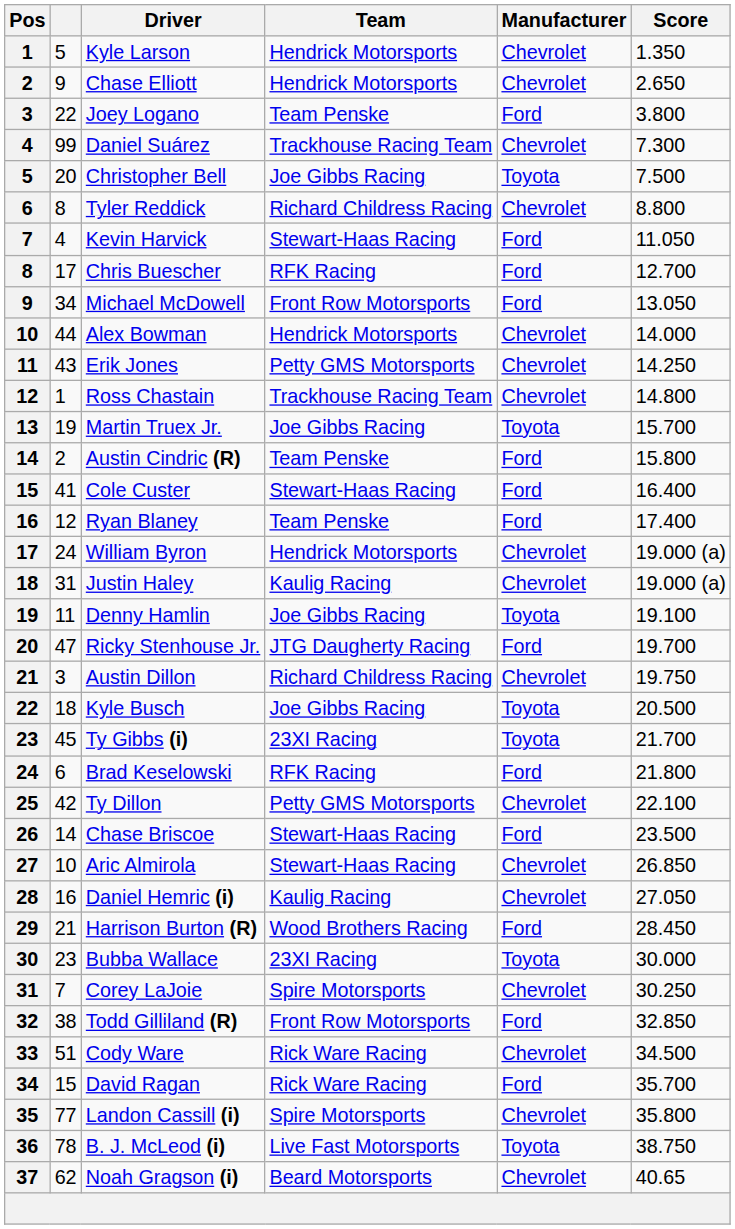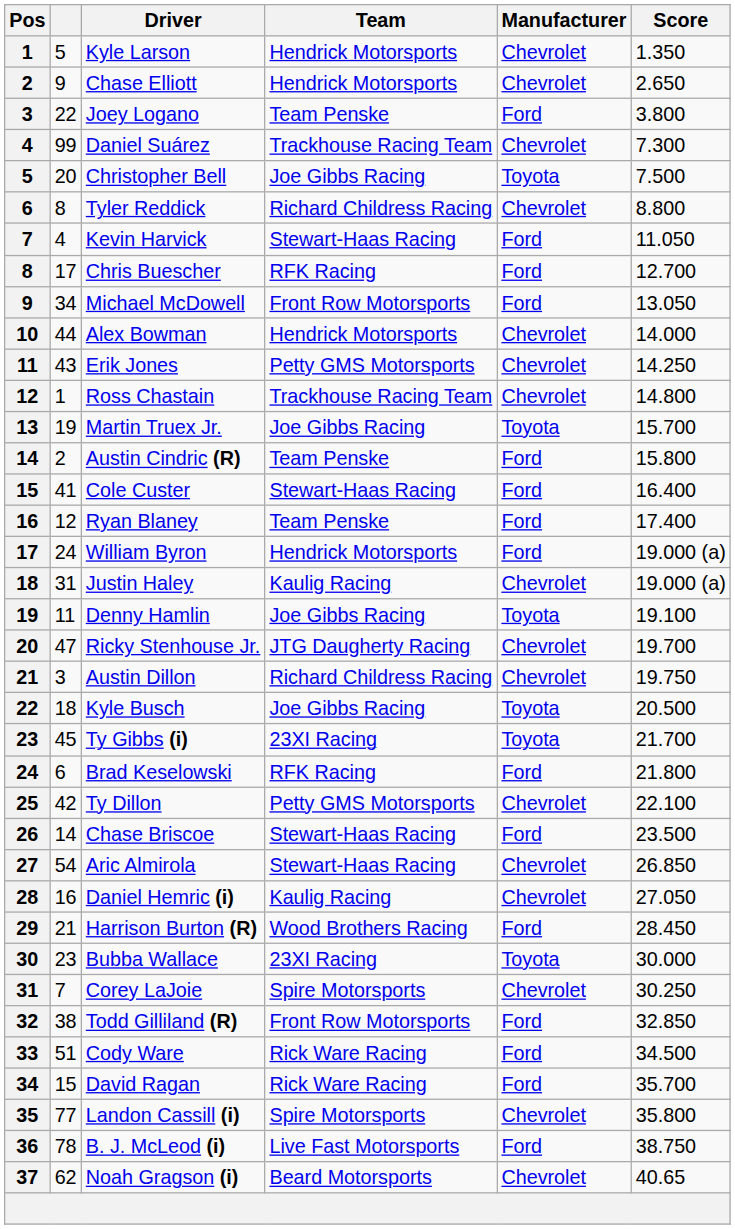 <table class="wikitable" style="font-size:95%">
 <tr>
 <th>Pos</th>
 <th></th>
 <th>Driver</th>
 <th>Team</th>
 <th>Manufacturer</th>
 <th>Score</th>
 </tr>
 <tr>
 <th>1</th>
 <td>5</td>
 <td><a href='#'>Kyle Larson</a></td>
 <td><a href='#'>Hendrick Motorsports</a></td>
 <td><a href='#'>Chevrolet</a></td>
 <td>1.350</td>
 </tr>
 <tr>
 <th>2</th>
 <td>9</td>
 <td><a href='#'>Chase Elliott</a></td>
 <td><a href='#'>Hendrick Motorsports</a></td>
 <td><a href='#'>Chevrolet</a></td>
 <td>2.650</td>
 </tr>
 <tr>
 <th>3</th>
 <td>22</td>
 <td><a href='#'>Joey Logano</a></td>
 <td><a href='#'>Team Penske</a></td>
 <td><a href='#'>Ford</a></td>
 <td>3.800</td>
 </tr>
 <tr>
 <th>4</th>
 <td>99</td>
 <td><a href='#'>Daniel Suárez</a></td>
 <td><a href='#'>Trackhouse Racing Team</a></td>
 <td><a href='#'>Chevrolet</a></td>
 <td>7.300</td>
 </tr>
 <tr>
 <th>5</th>
 <td>20</td>
 <td><a href='#'>Christopher Bell</a></td>
 <td><a href='#'>Joe Gibbs Racing</a></td>
 <td><a href='#'>Toyota</a></td>
 <td>7.500</td>
 </tr>
 <tr>
 <th>6</th>
 <td>8</td>
 <td><a href='#'>Tyler Reddick</a></td>
 <td><a href='#'>Richard Childress Racing</a></td>
 <td><a href='#'>Chevrolet</a></td>
 <td>8.800</td>
 </tr>
 <tr>
 <th>7</th>
 <td>4</td>
 <td><a href='#'>Kevin Harvick</a></td>
 <td><a href='#'>Stewart-Haas Racing</a></td>
 <td><a href='#'>Ford</a></td>
 <td>11.050</td>
 </tr>
 <tr>
 <th>8</th>
 <td>17</td>
 <td><a href='#'>Chris Buescher</a></td>
 <td><a href='#'>RFK Racing</a></td>
 <td><a href='#'>Ford</a></td>
 <td>12.700</td>
 </tr>
 <tr>
 <th>9</th>
 <td>34</td>
 <td><a href='#'>Michael McDowell</a></td>
 <td><a href='#'>Front Row Motorsports</a></td>
 <td><a href='#'>Ford</a></td>
 <td>13.050</td>
 </tr>
 <tr>
 <th>10</th>
 <td>44</td>
 <td><a href='#'>Alex Bowman</a></td>
 <td><a href='#'>Hendrick Motorsports</a></td>
 <td><a href='#'>Chevrolet</a></td>
 <td>14.000</td>
 </tr>
 <tr>
 <th>11</th>
 <td>43</td>
 <td><a href='#'>Erik Jones</a></td>
 <td><a href='#'>Petty GMS Motorsports</a></td>
 <td><a href='#'>Chevrolet</a></td>
 <td>14.250</td>
 </tr>
 <tr>
 <th>12</th>
 <td>1</td>
 <td><a href='#'>Ross Chastain</a></td>
 <td><a href='#'>Trackhouse Racing Team</a></td>
 <td><a href='#'>Chevrolet</a></td>
 <td>14.800</td>
 </tr>
 <tr>
 <th>13</th>
 <td>19</td>
 <td><a href='#'>Martin Truex Jr.</a></td>
 <td><a href='#'>Joe Gibbs Racing</a></td>
 <td><a href='#'>Toyota</a></td>
 <td>15.700</td>
 </tr>
 <tr>
 <th>14</th>
 <td>2</td>
 <td><a href='#'>Austin Cindric</a> <strong>(R)</strong></td>
 <td><a href='#'>Team Penske</a></td>
 <td><a href='#'>Ford</a></td>
 <td>15.800</td>
 </tr>
 <tr>
 <th>15</th>
 <td>41</td>
 <td><a href='#'>Cole Custer</a></td>
 <td><a href='#'>Stewart-Haas Racing</a></td>
 <td><a href='#'>Ford</a></td>
 <td>16.400</td>
 </tr>
 <tr>
 <th>16</th>
 <td>12</td>
 <td><a href='#'>Ryan Blaney</a></td>
 <td><a href='#'>Team Penske</a></td>
 <td><a href='#'>Ford</a></td>
 <td>17.400</td>
 </tr>
 <tr>
 <th>17</th>
 <td>24</td>
 <td><a href='#'>William Byron</a></td>
 <td><a href='#'>Hendrick Motorsports</a></td>
-<td><a href='#'>Chevrolet</a></td>
+<td><a href='#'>Ford</a></td>
 <td>19.000 (a)</td>
 </tr>
 <tr>
 <th>18</th>
 <td>31</td>
 <td><a href='#'>Justin Haley</a></td>
 <td><a href='#'>Kaulig Racing</a></td>
 <td><a href='#'>Chevrolet</a></td>
 <td>19.000 (a)</td>
 </tr>
 <tr>
 <th>19</th>
 <td>11</td>
 <td><a href='#'>Denny Hamlin</a></td>
 <td><a href='#'>Joe Gibbs Racing</a></td>
 <td><a href='#'>Toyota</a></td>
 <td>19.100</td>
 </tr>
 <tr>
 <th>20</th>
 <td>47</td>
 <td><a href='#'>Ricky Stenhouse Jr.</a></td>
 <td><a href='#'>JTG Daugherty Racing</a></td>
-<td><a href='#'>Ford</a></td>
+<td><a href='#'>Chevrolet</a></td>
 <td>19.700</td>
 </tr>
 <tr>
 <th>21</th>
 <td>3</td>
 <td><a href='#'>Austin Dillon</a></td>
 <td><a href='#'>Richard Childress Racing</a></td>
 <td><a href='#'>Chevrolet</a></td>
 <td>19.750</td>
 </tr>
 <tr>
 <th>22</th>
 <td>18</td>
 <td><a href='#'>Kyle Busch</a></td>
 <td><a href='#'>Joe Gibbs Racing</a></td>
 <td><a href='#'>Toyota</a></td>
 <td>20.500</td>
 </tr>
 <tr>
 <th>23</th>
 <td>45</td>
 <td><a href='#'>Ty Gibbs</a> <strong>(i)</strong></td>
 <td><a href='#'>23XI Racing</a></td>
 <td><a href='#'>Toyota</a></td>
 <td>21.700</td>
 </tr>
 <tr>
 <th>24</th>
 <td>6</td>
 <td><a href='#'>Brad Keselowski</a></td>
 <td><a href='#'>RFK Racing</a></td>
 <td><a href='#'>Ford</a></td>
 <td>21.800</td>
 </tr>
 <tr>
 <th>25</th>
 <td>42</td>
 <td><a href='#'>Ty Dillon</a></td>
 <td><a href='#'>Petty GMS Motorsports</a></td>
 <td><a href='#'>Chevrolet</a></td>
 <td>22.100</td>
 </tr>
 <tr>
 <th>26</th>
 <td>14</td>
 <td><a href='#'>Chase Briscoe</a></td>
 <td><a href='#'>Stewart-Haas Racing</a></td>
 <td><a href='#'>Ford</a></td>
 <td>23.500</td>
 </tr>
 <tr>
 <th>27</th>
-<td>10</td>
+<td>54</td>
 <td><a href='#'>Aric Almirola</a></td>
 <td><a href='#'>Stewart-Haas Racing</a></td>
 <td><a href='#'>Chevrolet</a></td>
 <td>26.850</td>
 </tr>
 <tr>
 <th>28</th>
 <td>16</td>
 <td><a href='#'>Daniel Hemric</a> <strong>(i)</strong></td>
 <td><a href='#'>Kaulig Racing</a></td>
 <td><a href='#'>Chevrolet</a></td>
 <td>27.050</td>
 </tr>
 <tr>
 <th>29</th>
 <td>21</td>
 <td><a href='#'>Harrison Burton</a> <strong>(R)</strong></td>
 <td><a href='#'>Wood Brothers Racing</a></td>
 <td><a href='#'>Ford</a></td>
 <td>28.450</td>
 </tr>
 <tr>
 <th>30</th>
 <td>23</td>
 <td><a href='#'>Bubba Wallace</a></td>
 <td><a href='#'>23XI Racing</a></td>
 <td><a href='#'>Toyota</a></td>
 <td>30.000</td>
 </tr>
 <tr>
 <th>31</th>
 <td>7</td>
 <td><a href='#'>Corey LaJoie</a></td>
 <td><a href='#'>Spire Motorsports</a></td>
 <td><a href='#'>Chevrolet</a></td>
 <td>30.250</td>
 </tr>
 <tr>
 <th>32</th>
 <td>38</td>
 <td><a href='#'>Todd Gilliland</a> <strong>(R)</strong></td>
 <td><a href='#'>Front Row Motorsports</a></td>
 <td><a href='#'>Ford</a></td>
 <td>32.850</td>
 </tr>
 <tr>
 <th>33</th>
 <td>51</td>
 <td><a href='#'>Cody Ware</a></td>
 <td><a href='#'>Rick Ware Racing</a></td>
-<td><a href='#'>Chevrolet</a></td>
+<td><a href='#'>Ford</a></td>
 <td>34.500</td>
 </tr>
 <tr>
 <th>34</th>
 <td>15</td>
 <td><a href='#'>David Ragan</a></td>
 <td><a href='#'>Rick Ware Racing</a></td>
 <td><a href='#'>Ford</a></td>
 <td>35.700</td>
 </tr>
 <tr>
 <th>35</th>
 <td>77</td>
 <td><a href='#'>Landon Cassill</a> <strong>(i)</strong></td>
 <td><a href='#'>Spire Motorsports</a></td>
 <td><a href='#'>Chevrolet</a></td>
 <td>35.800</td>
 </tr>
 <tr>
 <th>36</th>
 <td>78</td>
 <td><a href='#'>B. J. McLeod</a> <strong>(i)</strong></td>
 <td><a href='#'>Live Fast Motorsports</a></td>
-<td><a href='#'>Toyota</a></td>
+<td><a href='#'>Ford</a></td>
 <td>38.750</td>
 </tr>
 <tr>
 <th>37</th>
 <td>62</td>
 <td><a href='#'>Noah Gragson</a> <strong>(i)</strong></td>
 <td><a href='#'>Beard Motorsports</a></td>
 <td><a href='#'>Chevrolet</a></td>
 <td>40.65</td>
 </tr>
 <tr>
 <th colspan="7"> <br> </th>
 </tr>
 </table>
